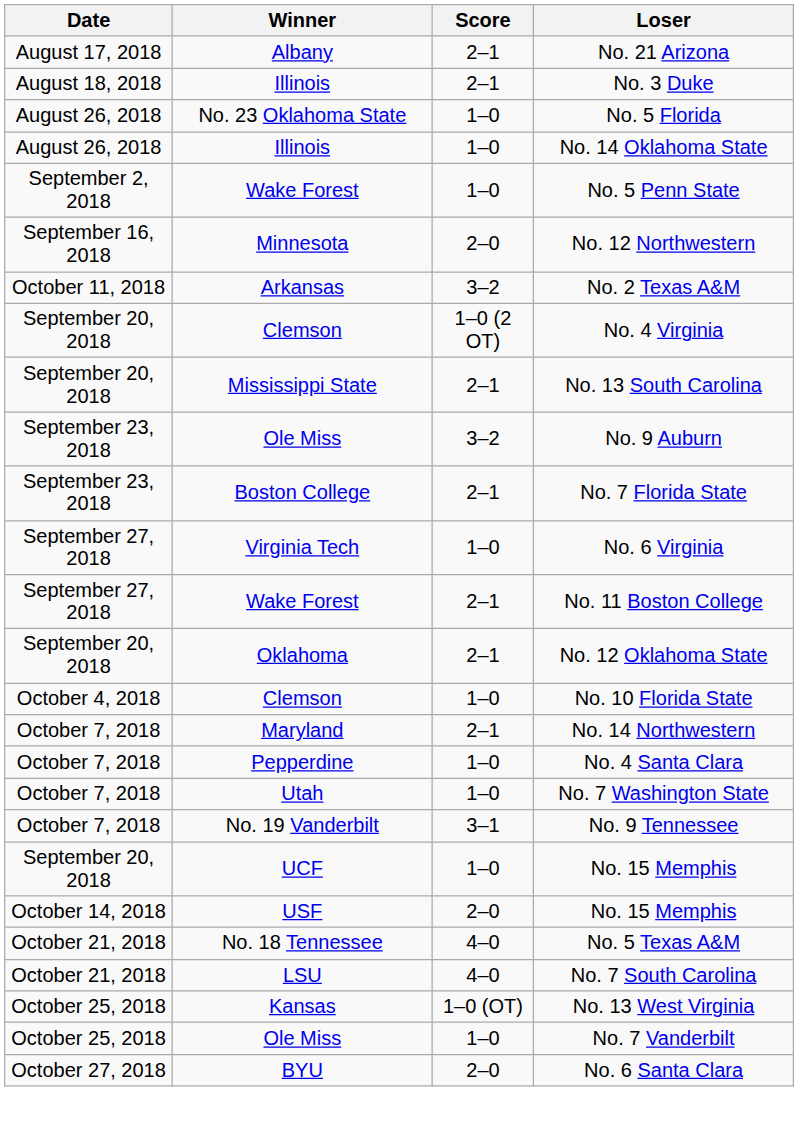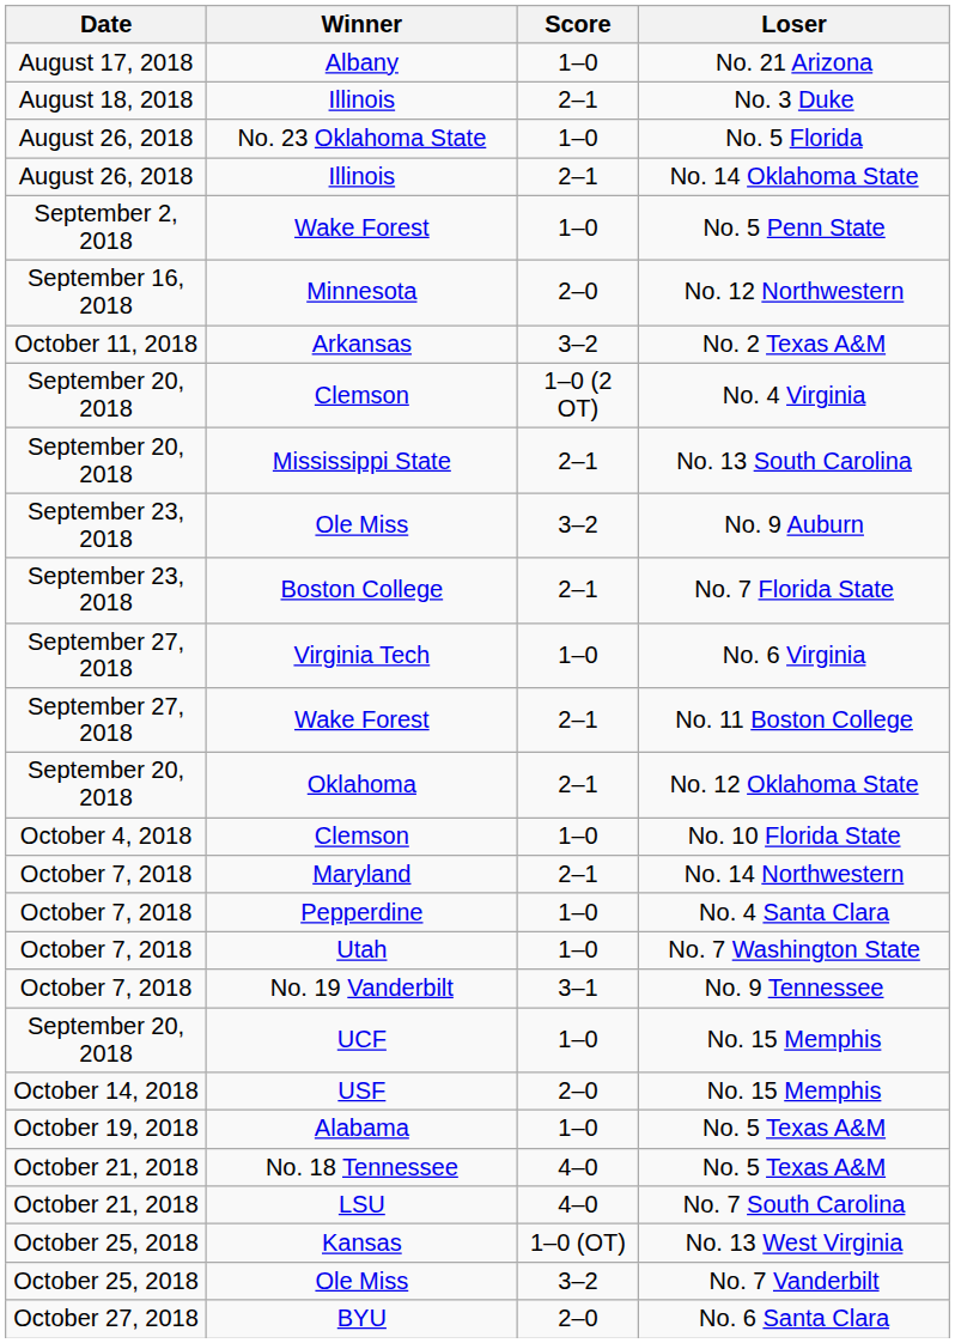 <table class="wikitable" align="center" style="font-size:100%; width:50%">
 <tr>
 <th width="60">Date</th>
 <th width="125">Winner</th>
 <th width="35">Score</th>
 <th width="125">Loser</th>
 </tr>
 <tr>
 <td align="center">August 17, 2018</td>
 <td align="center"><a href='#'>Albany</a></td>
-<td align="center">2–1</td>
+<td align="center">1–0</td>
 <td align="center">No. 21 <a href='#'>Arizona</a></td>
 </tr>
 <tr>
 <td align="center">August 18, 2018</td>
 <td align="center"><a href='#'>Illinois</a></td>
 <td align="center">2–1</td>
 <td align="center">No. 3 <a href='#'>Duke</a></td>
 </tr>
 <tr>
 <td align="center">August 26, 2018</td>
 <td align="center">No. 23 <a href='#'>Oklahoma State</a></td>
 <td align="center">1–0</td>
 <td align="center">No. 5 <a href='#'>Florida</a></td>
 </tr>
 <tr>
 <td align="center">August 26, 2018</td>
 <td align="center"><a href='#'>Illinois</a></td>
-<td align="center">1–0</td>
+<td align="center">2–1</td>
 <td align="center">No. 14 <a href='#'>Oklahoma State</a></td>
 </tr>
 <tr>
 <td align="center">September 2, 2018</td>
 <td align="center"><a href='#'>Wake Forest</a></td>
 <td align="center">1–0</td>
 <td align="center">No. 5 <a href='#'>Penn State</a></td>
 </tr>
 <tr>
 <td align="center">September 16, 2018</td>
 <td align="center"><a href='#'>Minnesota</a></td>
 <td align="center">2–0</td>
 <td align="center">No. 12 <a href='#'>Northwestern</a></td>
 </tr>
 <tr>
 <td align="center">October 11, 2018</td>
 <td align="center"><a href='#'>Arkansas</a></td>
 <td align="center">3–2</td>
 <td align="center">No. 2 <a href='#'>Texas A&M</a></td>
 </tr>
 <tr>
 <td align="center">September 20, 2018</td>
 <td align="center"><a href='#'>Clemson</a></td>
 <td align="center">1–0 (2 OT)</td>
 <td align="center">No. 4 <a href='#'>Virginia</a></td>
 </tr>
 <tr>
 <td align="center">September 20, 2018</td>
 <td align="center"><a href='#'>Mississippi State</a></td>
 <td align="center">2–1</td>
 <td align="center">No. 13 <a href='#'>South Carolina</a></td>
 </tr>
 <tr>
 <td align="center">September 23, 2018</td>
 <td align="center"><a href='#'>Ole Miss</a></td>
 <td align="center">3–2</td>
 <td align="center">No. 9 <a href='#'>Auburn</a></td>
 </tr>
 <tr>
 <td align="center">September 23, 2018</td>
 <td align="center"><a href='#'>Boston College</a></td>
 <td align="center">2–1</td>
 <td align="center">No. 7 <a href='#'>Florida State</a></td>
 </tr>
 <tr>
 <td align="center">September 27, 2018</td>
 <td align="center"><a href='#'>Virginia Tech</a></td>
 <td align="center">1–0</td>
 <td align="center">No. 6 <a href='#'>Virginia</a></td>
 </tr>
 <tr>
 <td align="center">September 27, 2018</td>
 <td align="center"><a href='#'>Wake Forest</a></td>
 <td align="center">2–1</td>
 <td align="center">No. 11 <a href='#'>Boston College</a></td>
 </tr>
 <tr>
 <td align="center">September 20, 2018</td>
 <td align="center"><a href='#'>Oklahoma</a></td>
 <td align="center">2–1</td>
 <td align="center">No. 12 <a href='#'>Oklahoma State</a></td>
 </tr>
 <tr>
 <td align="center">October 4, 2018</td>
 <td align="center"><a href='#'>Clemson</a></td>
 <td align="center">1–0</td>
 <td align="center">No. 10 <a href='#'>Florida State</a></td>
 </tr>
 <tr>
 <td align="center">October 7, 2018</td>
 <td align="center"><a href='#'>Maryland</a></td>
 <td align="center">2–1</td>
 <td align="center">No. 14 <a href='#'>Northwestern</a></td>
 </tr>
 <tr>
 <td align="center">October 7, 2018</td>
 <td align="center"><a href='#'>Pepperdine</a></td>
 <td align="center">1–0</td>
 <td align="center">No. 4 <a href='#'>Santa Clara</a></td>
 </tr>
 <tr>
 <td align="center">October 7, 2018</td>
 <td align="center"><a href='#'>Utah</a></td>
 <td align="center">1–0</td>
 <td align="center">No. 7 <a href='#'>Washington State</a></td>
 </tr>
 <tr>
 <td align="center">October 7, 2018</td>
 <td align="center">No. 19 <a href='#'>Vanderbilt</a></td>
 <td align="center">3–1</td>
 <td align="center">No. 9 <a href='#'>Tennessee</a></td>
 </tr>
 <tr>
 <td align="center">September 20, 2018</td>
 <td align="center"><a href='#'>UCF</a></td>
 <td align="center">1–0</td>
 <td align="center">No. 15 <a href='#'>Memphis</a></td>
 </tr>
 <tr>
 <td align="center">October 14, 2018</td>
 <td align="center"><a href='#'>USF</a></td>
 <td align="center">2–0</td>
 <td align="center">No. 15 <a href='#'>Memphis</a></td>
 </tr>
 <tr>
+<td align="center">October 19, 2018</td>
+<td align="center"><a href='#'>Alabama</a></td>
+<td align="center">1–0</td>
+<td align="center">No. 5 <a href='#'>Texas A&M</a></td>
+</tr>
+<tr>
 <td align="center">October 21, 2018</td>
 <td align="center">No. 18 <a href='#'>Tennessee</a></td>
 <td align="center">4–0</td>
 <td align="center">No. 5 <a href='#'>Texas A&M</a></td>
 </tr>
 <tr>
 <td align="center">October 21, 2018</td>
 <td align="center"><a href='#'>LSU</a></td>
 <td align="center">4–0</td>
 <td align="center">No. 7 <a href='#'>South Carolina</a></td>
 </tr>
 <tr>
 <td align="center">October 25, 2018</td>
 <td align="center"><a href='#'>Kansas</a></td>
 <td align="center">1–0 (OT)</td>
 <td align="center">No. 13 <a href='#'>West Virginia</a></td>
 </tr>
 <tr>
 <td align="center">October 25, 2018</td>
 <td align="center"><a href='#'>Ole Miss</a></td>
-<td align="center">1–0</td>
+<td align="center">3–2</td>
 <td align="center">No. 7 <a href='#'>Vanderbilt</a></td>
 </tr>
 <tr>
 <td align="center">October 27, 2018</td>
 <td align="center"><a href='#'>BYU</a></td>
 <td align="center">2–0</td>
 <td align="center">No. 6 <a href='#'>Santa Clara</a></td>
 </tr>
 </table>
